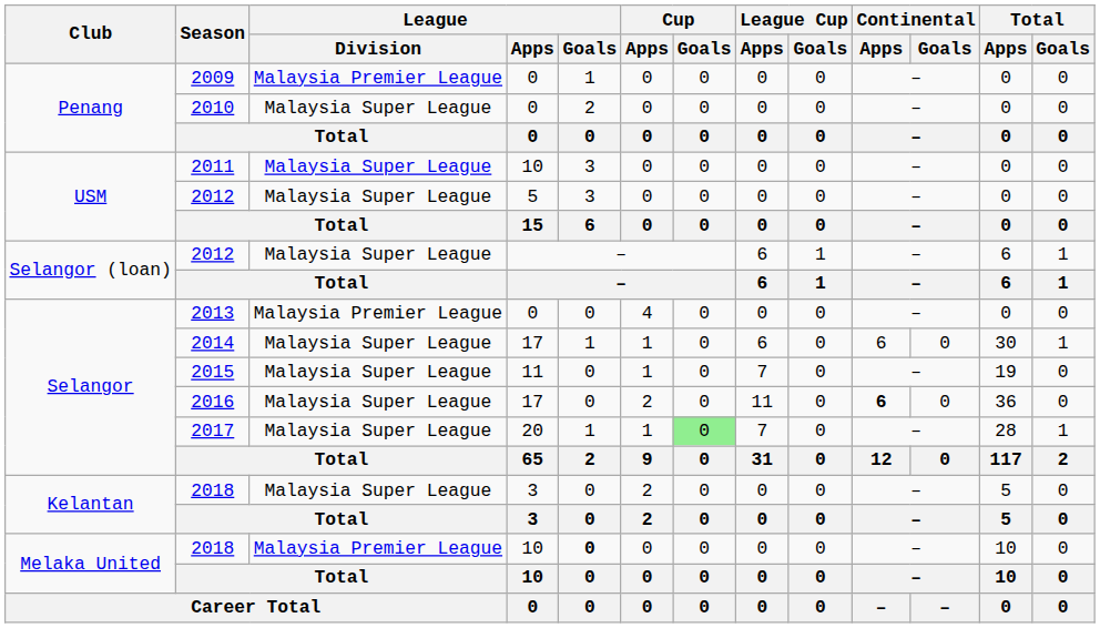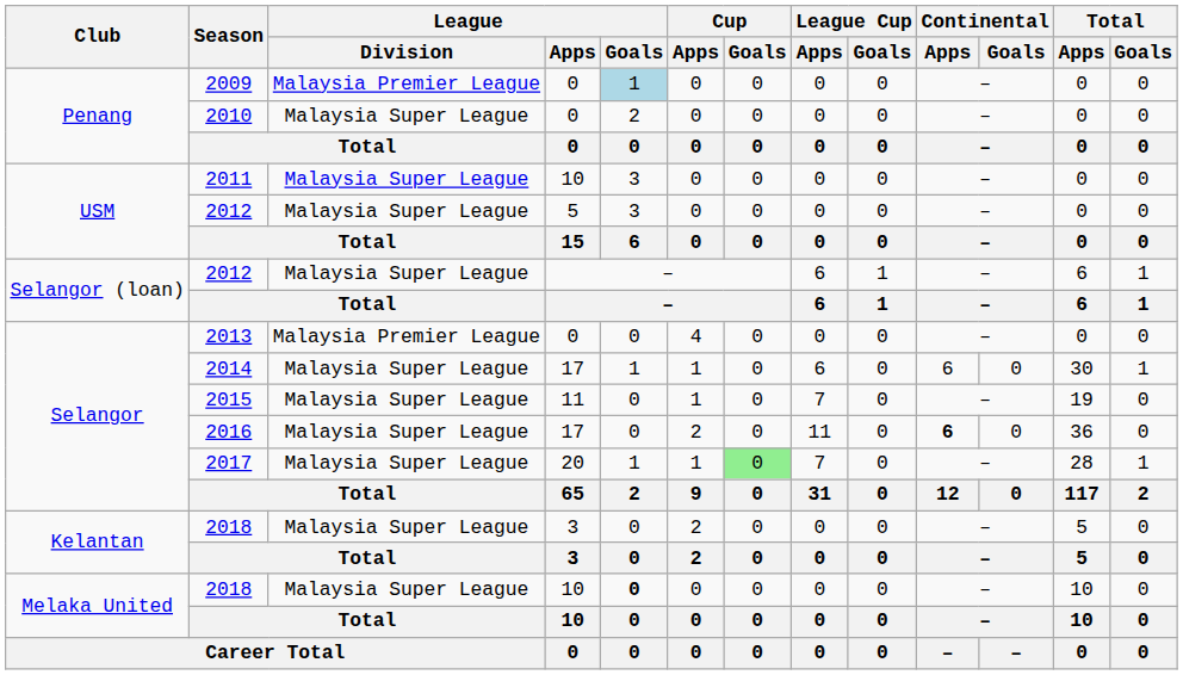 <table class=wikitable style="text-align:center">
 <tr>
 <th rowspan=2>Club</th>
 <th rowspan=2>Season</th>
 <th colspan=3>League</th>
 <th colspan=2>Cup</th>
 <th colspan=2>League Cup</th>
 <th colspan=2>Continental</th>
 <th colspan=2>Total</th>
 </tr>
 <tr>
 <th>Division</th>
 <th>Apps</th>
 <th>Goals</th>
 <th>Apps</th>
 <th>Goals</th>
 <th>Apps</th>
 <th>Goals</th>
 <th>Apps</th>
 <th>Goals</th>
 <th>Apps</th>
 <th>Goals</th>
 </tr>
 <tr>
 <td rowspan=3><a href='#'>Penang</a></td>
 <td><a href='#'>2009</a></td>
 <td><a href='#'>Malaysia Premier League</a></td>
 <td>0</td>
-<td>1</td>
+<td style="background: lightblue;">1</td>
 <td>0</td>
 <td>0</td>
 <td>0</td>
 <td>0</td>
 <td colspan=2>–</td>
 <td>0</td>
 <td>0</td>
 </tr>
 <tr>
 <td><a href='#'>2010</a></td>
 <td>Malaysia Super League</td>
 <td>0</td>
 <td>2</td>
 <td>0</td>
 <td>0</td>
 <td>0</td>
 <td>0</td>
 <td colspan=2>–</td>
 <td>0</td>
 <td>0</td>
 </tr>
 <tr>
 <th colspan="2">Total</th>
 <th>0</th>
 <th>0</th>
 <th>0</th>
 <th>0</th>
 <th>0</th>
 <th>0</th>
 <th colspan=2>–</th>
 <th>0</th>
 <th>0</th>
 </tr>
 <tr>
 <td rowspan=3><a href='#'>USM</a></td>
 <td><a href='#'>2011</a></td>
 <td><a href='#'>Malaysia Super League</a></td>
 <td>10</td>
 <td>3</td>
 <td>0</td>
 <td>0</td>
 <td>0</td>
 <td>0</td>
 <td colspan=2>–</td>
 <td>0</td>
 <td>0</td>
 </tr>
 <tr>
 <td><a href='#'>2012</a></td>
 <td>Malaysia Super League</td>
 <td>5</td>
 <td>3</td>
 <td>0</td>
 <td>0</td>
 <td>0</td>
 <td>0</td>
 <td colspan=2>–</td>
 <td>0</td>
 <td>0</td>
 </tr>
 <tr>
 <th colspan="2">Total</th>
 <th>15</th>
 <th>6</th>
 <th>0</th>
 <th>0</th>
 <th>0</th>
 <th>0</th>
 <th colspan=2>–</th>
 <th>0</th>
 <th>0</th>
 </tr>
 <tr>
 <td rowspan=2><a href='#'>Selangor</a> (loan)</td>
 <td><a href='#'>2012</a></td>
 <td>Malaysia Super League</td>
 <td colspan=4>–</td>
 <td>6</td>
 <td>1</td>
 <td colspan=2>–</td>
 <td>6</td>
 <td>1</td>
 </tr>
 <tr>
 <th colspan="2">Total</th>
 <th colspan=4>–</th>
 <th>6</th>
 <th>1</th>
 <th colspan=2>–</th>
 <th>6</th>
 <th>1</th>
 </tr>
 <tr>
 <td rowspan=6><a href='#'>Selangor</a></td>
 <td><a href='#'>2013</a></td>
 <td>Malaysia Premier League</td>
 <td>0</td>
 <td>0</td>
 <td>4</td>
 <td>0</td>
 <td>0</td>
 <td>0</td>
 <td colspan=2>–</td>
 <td>0</td>
 <td>0</td>
 </tr>
 <tr>
 <td><a href='#'>2014</a></td>
 <td>Malaysia Super League</td>
 <td>17</td>
 <td>1</td>
 <td>1</td>
 <td>0</td>
 <td>6</td>
 <td>0</td>
 <td>6</td>
 <td>0</td>
 <td>30</td>
 <td>1</td>
 </tr>
 <tr>
 <td><a href='#'>2015</a></td>
 <td>Malaysia Super League</td>
 <td>11</td>
 <td>0</td>
 <td>1</td>
 <td>0</td>
 <td>7</td>
 <td>0</td>
 <td colspan=2>–</td>
 <td>19</td>
 <td>0</td>
 </tr>
 <tr>
 <td><a href='#'>2016</a></td>
 <td>Malaysia Super League</td>
 <td>17</td>
 <td>0</td>
 <td>2</td>
 <td>0</td>
 <td>11</td>
 <td>0</td>
 <td><strong>6</strong></td>
 <td>0</td>
 <td>36</td>
 <td>0</td>
 </tr>
 <tr>
 <td><a href='#'>2017</a></td>
 <td>Malaysia Super League</td>
 <td>20</td>
 <td>1</td>
 <td>1</td>
 <td style="background: lightgreen;">0</td>
 <td>7</td>
 <td>0</td>
 <td colspan=2>–</td>
 <td>28</td>
 <td>1</td>
 </tr>
 <tr>
 <th colspan="2">Total</th>
 <th>65</th>
 <th>2</th>
 <th>9</th>
 <th>0</th>
 <th>31</th>
 <th>0</th>
 <th>12</th>
 <th>0</th>
 <th>117</th>
 <th>2</th>
 </tr>
 <tr>
 <td rowspan=2><a href='#'>Kelantan</a></td>
 <td><a href='#'>2018</a></td>
 <td>Malaysia Super League</td>
 <td>3</td>
 <td>0</td>
 <td>2</td>
 <td>0</td>
 <td>0</td>
 <td>0</td>
 <td colspan=2>–</td>
 <td>5</td>
 <td>0</td>
 </tr>
 <tr>
 <th colspan="2">Total</th>
 <th>3</th>
 <th>0</th>
 <th>2</th>
 <th>0</th>
 <th>0</th>
 <th>0</th>
 <th colspan=2>–</th>
 <th>5</th>
 <th>0</th>
 </tr>
 <tr>
 <td rowspan=2><a href='#'>Melaka United</a></td>
 <td><a href='#'>2018</a></td>
-<td><a href='#'>Malaysia Premier League</a></td>
+<td>Malaysia Super League</td>
 <td>10</td>
 <td><strong>0</strong></td>
 <td>0</td>
 <td>0</td>
 <td>0</td>
 <td>0</td>
 <td colspan=2>–</td>
 <td>10</td>
 <td>0</td>
 </tr>
 <tr>
 <th colspan="2">Total</th>
 <th>10</th>
 <th>0</th>
 <th>0</th>
 <th>0</th>
 <th>0</th>
 <th>0</th>
 <th colspan=2>–</th>
 <th>10</th>
 <th>0</th>
 </tr>
 <tr>
 <th colspan="3">Career Total</th>
 <th>0</th>
 <th>0</th>
 <th>0</th>
 <th>0</th>
 <th>0</th>
 <th>0</th>
 <th>–</th>
 <th>–</th>
 <th>0</th>
 <th>0</th>
 </tr>
 </table>
